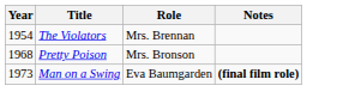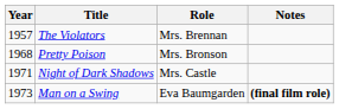 <table class="wikitable">
 <tr>
 <th>Year</th>
 <th>Title</th>
 <th>Role</th>
 <th>Notes</th>
 </tr>
 <tr>
-<td>1954</td>
+<td>1957</td>
 <td><em><a href='#'>The Violators</a></em></td>
 <td>Mrs. Brennan</td>
 <td></td>
 </tr>
 <tr>
 <td>1968</td>
 <td><em><a href='#'>Pretty Poison</a></em></td>
 <td>Mrs. Bronson</td>
 <td></td>
 </tr>
 <tr>
+<td>1971</td>
+<td><em><a href='#'>Night of Dark Shadows</a></em></td>
+<td>Mrs. Castle</td>
+<td></td>
+</tr>
+<tr>
 <td>1973</td>
 <td><em><a href='#'>Man on a Swing</a></em></td>
 <td>Eva Baumgarden</td>
 <td><strong>(final film role)</strong></td>
 </tr>
 </table>
